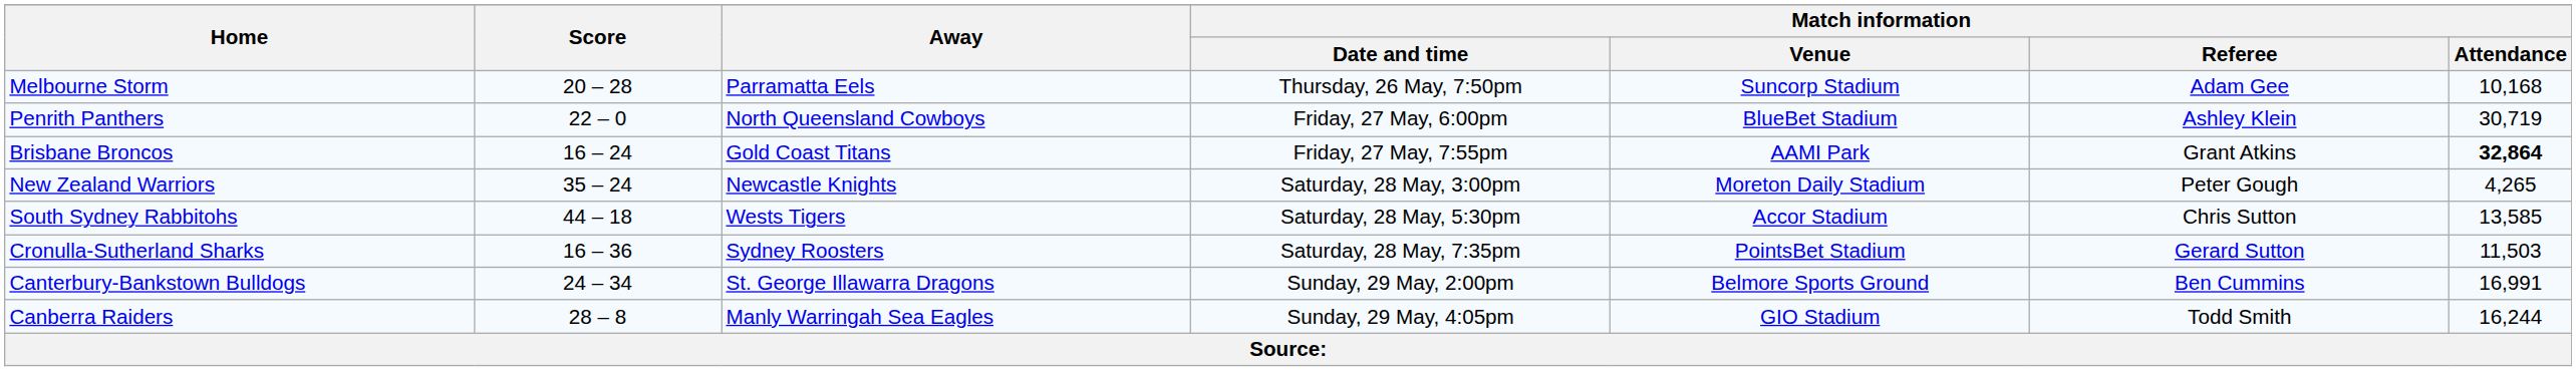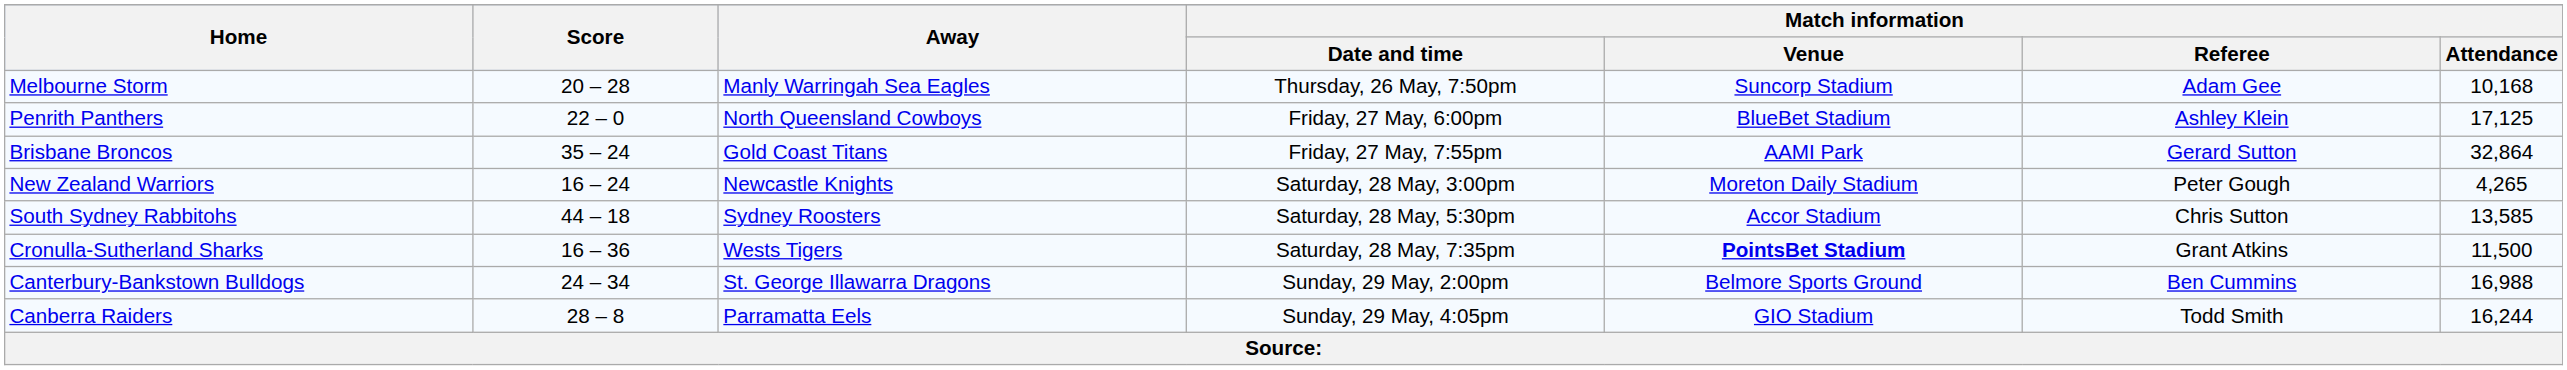 <table class="wikitable" style="border-collapse:collapse; text-align:center; width:100%;">
 <tr style="background:#c1d8ff;">
 </tr>
 <tr style="background:#c1d8ff;">
 <th rowspan="2" style="width:19%;">Home</th>
 <th rowspan="2" style="width:10%;">Score</th>
 <th rowspan="2" style="width:19%;">Away</th>
 <th colspan="6">Match information</th>
 </tr>
 <tr style="background:#efefef;">
 <th width=17%>Date and time</th>
 <th width=17%>Venue</th>
 <th width=17%>Referee</th>
 <th width=5%>Attendance</th>
 </tr>
 <tr style="text-align:center; background:#f5faff;">
 <td align="left"> <a href='#'>Melbourne Storm</a></td>
 <td>20 – 28</td>
-<td align="left"> <a href='#'>Parramatta Eels</a></td>
+<td align="left"> <a href='#'>Manly Warringah Sea Eagles</a></td>
 <td>Thursday, 26 May, 7:50pm</td>
 <td><a href='#'>Suncorp Stadium</a></td>
 <td><a href='#'>Adam Gee</a></td>
 <td>10,168</td>
 </tr>
 <tr style="text-align:center; background:#f5faff;">
 <td align="left"> <a href='#'>Penrith Panthers</a></td>
 <td>22 – 0</td>
 <td align="left"> <a href='#'>North Queensland Cowboys</a></td>
 <td>Friday, 27 May, 6:00pm</td>
 <td><a href='#'>BlueBet Stadium</a></td>
 <td><a href='#'>Ashley Klein</a></td>
-<td>30,719</td>
+<td>17,125</td>
 </tr>
 <tr style="text-align:center; background:#f5faff;">
 <td align="left"> <a href='#'>Brisbane Broncos</a></td>
-<td>16 – 24</td>
+<td>35 – 24</td>
 <td align="left"> <a href='#'>Gold Coast Titans</a></td>
 <td>Friday, 27 May, 7:55pm</td>
 <td><a href='#'>AAMI Park</a></td>
-<td>Grant Atkins</td>
-<td><strong>32,864</strong></td>
+<td><a href='#'>Gerard Sutton</a></td>
+<td>32,864</td>
 </tr>
 <tr style="text-align:center; background:#f5faff;">
 <td align="left"> <a href='#'>New Zealand Warriors</a></td>
-<td>35 – 24</td>
+<td>16 – 24</td>
 <td align="left"> <a href='#'>Newcastle Knights</a></td>
 <td>Saturday, 28 May, 3:00pm</td>
 <td><a href='#'>Moreton Daily Stadium</a></td>
 <td>Peter Gough</td>
 <td>4,265</td>
 </tr>
 <tr style="text-align:center; background:#f5faff;">
 <td align="left"> <a href='#'>South Sydney Rabbitohs</a></td>
 <td>44 – 18</td>
-<td align="left"> <a href='#'>Wests Tigers</a></td>
+<td align="left"> <a href='#'>Sydney Roosters</a></td>
 <td>Saturday, 28 May, 5:30pm</td>
 <td><a href='#'>Accor Stadium</a></td>
 <td>Chris Sutton</td>
 <td>13,585</td>
 </tr>
 <tr style="text-align:center; background:#f5faff;">
 <td align="left"> <a href='#'>Cronulla-Sutherland Sharks</a></td>
 <td>16 – 36</td>
-<td align="left"> <a href='#'>Sydney Roosters</a></td>
+<td align="left"> <a href='#'>Wests Tigers</a></td>
 <td>Saturday, 28 May, 7:35pm</td>
-<td><a href='#'>PointsBet Stadium</a></td>
-<td><a href='#'>Gerard Sutton</a></td>
-<td>11,503</td>
+<td><strong><a href='#'>PointsBet Stadium</a></strong></td>
+<td>Grant Atkins</td>
+<td>11,500</td>
 </tr>
 <tr style="text-align:center; background:#f5faff;">
 <td align="left"> <a href='#'>Canterbury-Bankstown Bulldogs</a></td>
 <td>24 – 34</td>
 <td align="left"> <a href='#'>St. George Illawarra Dragons</a></td>
 <td>Sunday, 29 May, 2:00pm</td>
 <td><a href='#'>Belmore Sports Ground</a></td>
 <td><a href='#'>Ben Cummins</a></td>
-<td>16,991</td>
+<td>16,988</td>
 </tr>
 <tr style="text-align:center; background:#f5faff;">
 <td align="left"> <a href='#'>Canberra Raiders</a></td>
 <td>28 – 8</td>
-<td align="left"> <a href='#'>Manly Warringah Sea Eagles</a></td>
+<td align="left"> <a href='#'>Parramatta Eels</a></td>
 <td>Sunday, 29 May, 4:05pm</td>
 <td><a href='#'>GIO Stadium</a></td>
 <td>Todd Smith</td>
 <td>16,244</td>
 </tr>
 <tr>
 <th colspan="7">Source:</th>
 </tr>
 </table>
